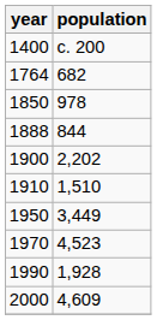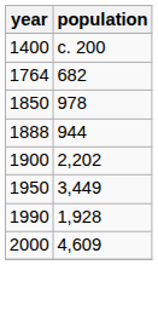 <table class="wikitable">
 <tr>
 <th>year</th>
 <th>population</th>
 </tr>
 <tr>
 <td>1400</td>
 <td>c. 200</td>
 </tr>
 <tr>
 <td>1764</td>
 <td>682</td>
 </tr>
 <tr>
 <td>1850</td>
 <td>978</td>
 </tr>
 <tr>
 <td>1888</td>
-<td>844</td>
+<td>944</td>
 </tr>
 <tr>
 <td>1900</td>
 <td>2,202</td>
 </tr>
 <tr>
-<td>1910</td>
-<td>1,510</td>
-</tr>
-<tr>
 <td>1950</td>
 <td>3,449</td>
-</tr>
-<tr>
-<td>1970</td>
-<td>4,523</td>
 </tr>
 <tr>
 <td>1990</td>
 <td>1,928</td>
 </tr>
 <tr>
 <td>2000</td>
 <td>4,609</td>
 </tr>
 <tr>
 </tr>
 </table>
